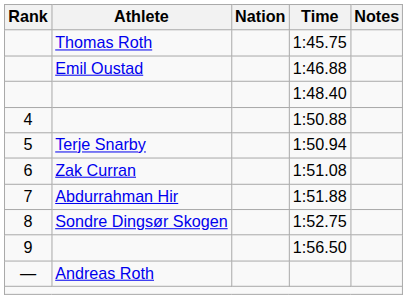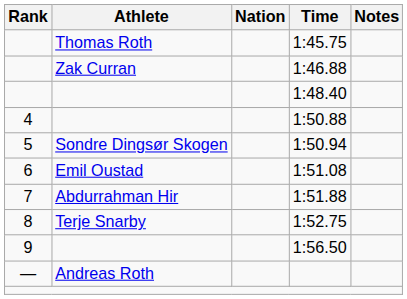 <table class="wikitable sortable" style="text-align:center;">
 <tr>
 <th scope="col" style="width: 10px;">Rank</th>
 <th scope="col">Athlete</th>
 <th scope="col">Nation</th>
 <th scope="col">Time</th>
 <th scope="col">Notes</th>
 </tr>
 <tr>
 <td></td>
 <td align=left><a href='#'>Thomas Roth</a></td>
 <td align=left></td>
 <td>1:45.75</td>
 <td></td>
 </tr>
 <tr>
 <td></td>
-<td align=left><a href='#'>Emil Oustad</a></td>
+<td align=left><a href='#'>Zak Curran</a></td>
 <td align=left></td>
 <td>1:46.88</td>
 <td></td>
 </tr>
 <tr>
 <td></td>
 <td align=left></td>
 <td align=left></td>
 <td>1:48.40</td>
 <td></td>
 </tr>
 <tr>
 <td>4</td>
 <td align=left></td>
 <td align=left></td>
 <td>1:50.88</td>
 <td></td>
 </tr>
 <tr>
 <td>5</td>
-<td align=left><a href='#'>Terje Snarby</a></td>
+<td align=left><a href='#'>Sondre Dingsør Skogen</a></td>
 <td align=left></td>
 <td>1:50.94</td>
 <td></td>
 </tr>
 <tr>
 <td>6</td>
-<td align=left><a href='#'>Zak Curran</a></td>
+<td align=left><a href='#'>Emil Oustad</a></td>
 <td align=left></td>
 <td>1:51.08</td>
 <td></td>
 </tr>
 <tr>
 <td>7</td>
 <td align=left><a href='#'>Abdurrahman Hir</a></td>
 <td align=left></td>
 <td>1:51.88</td>
 <td></td>
 </tr>
 <tr>
 <td>8</td>
-<td align=left><a href='#'>Sondre Dingsør Skogen</a></td>
+<td align=left><a href='#'>Terje Snarby</a></td>
 <td align=left></td>
 <td>1:52.75</td>
 <td></td>
 </tr>
 <tr>
 <td>9</td>
 <td align=left></td>
 <td align=left></td>
 <td>1:56.50</td>
 <td></td>
 </tr>
 <tr>
 <td>—</td>
 <td align=left><a href='#'>Andreas Roth</a></td>
 <td align=left></td>
 <td></td>
 <td></td>
 </tr>
 <tr class="sortbottom">
 <td colspan="5"></td>
 </tr>
 </table>
